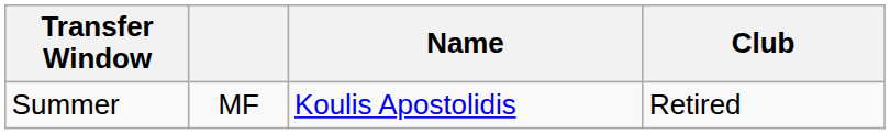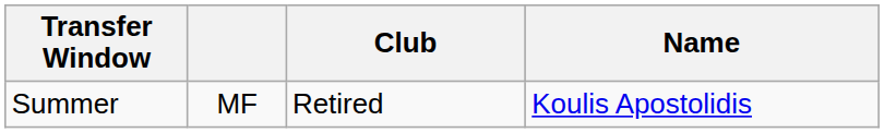 <table class="wikitable plainrowheaders">
 <tr>
 <th scope="col" style="width:6em;">Transfer Window</th>
 <th scope="col" style="width:3em;"></th>
+<th scope="col" style="width:8em;">Club</th>
 <th scope="col" style="width:12em;">Name</th>
-<th scope="col" style="width:8em;">Club</th>
 </tr>
 <tr>
 <td>Summer</td>
 <td align="center">MF</td>
+<td>Retired</td>
 <td> <a href='#'>Koulis Apostolidis</a></td>
-<td>Retired</td>
 </tr>
 </table>
